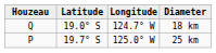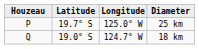 <table class="wikitable">
 <tr>
 <th width="25%" style="background:#eeeeee;">Houzeau</th>
 <th width="25%" style="background:#eeeeee;">Latitude</th>
 <th width="25%" style="background:#eeeeee;">Longitude</th>
 <th width="25%" style="background:#eeeeee;">Diameter</th>
 </tr>
 <tr>
+<td align="center">P</td>
+<td align="center">19.7° S</td>
+<td align="center">125.0° W</td>
+<td align="center">25 km</td>
+</tr>
+<tr>
 <td align="center">Q</td>
 <td align="center">19.0° S</td>
 <td align="center">124.7° W</td>
 <td align="center">18 km</td>
 </tr>
-<tr>
-<td align="center">P</td>
-<td align="center">19.7° S</td>
-<td align="center">125.0° W</td>
-<td align="center">25 km</td>
-</tr>
 </table>
